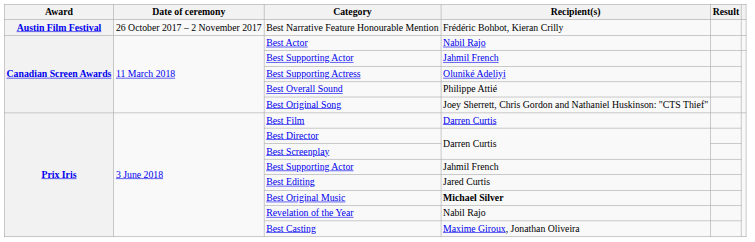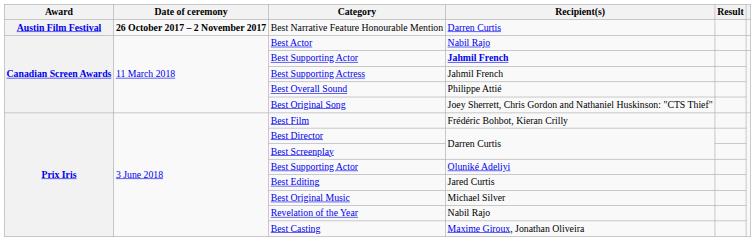 <table class="wikitable plainrowheaders sortable">
 <tr>
 <th scope="col">Award</th>
 <th scope="col">Date of ceremony</th>
 <th scope="col">Category</th>
 <th scope="col">Recipient(s)</th>
 <th scope="col">Result</th>
 <th scope="col" class="unsortable"></th>
 </tr>
 <tr>
 <th scope="row"><a href='#'>Austin Film Festival</a></th>
-<td>26 October 2017 – 2 November 2017</td>
+<td><strong>26 October 2017 – 2 November 2017</strong></td>
 <td>Best Narrative Feature Honourable Mention</td>
-<td>Frédéric Bohbot, Kieran Crilly</td>
+<td><a href='#'>Darren Curtis</a></td>
 <td></td>
 <td></td>
 </tr>
 <tr>
 <th scope="row" rowspan=5><a href='#'>Canadian Screen Awards</a></th>
 <td rowspan="5"><a href='#'>11 March 2018</a></td>
 <td><a href='#'>Best Actor</a></td>
 <td><a href='#'>Nabil Rajo</a></td>
 <td></td>
 <td></td>
 </tr>
 <tr>
 <td><a href='#'>Best Supporting Actor</a></td>
-<td><a href='#'>Jahmil French</a></td>
+<td><strong><a href='#'>Jahmil French</a></strong></td>
 <td></td>
 <td rowspan="4"></td>
 </tr>
 <tr>
 <td><a href='#'>Best Supporting Actress</a></td>
-<td><a href='#'>Oluniké Adeliyi</a></td>
+<td>Jahmil French</td>
 <td></td>
 </tr>
 <tr>
 <td><a href='#'>Best Overall Sound</a></td>
 <td>Philippe Attié</td>
 <td></td>
 </tr>
 <tr>
 <td><a href='#'>Best Original Song</a></td>
 <td>Joey Sherrett, Chris Gordon and Nathaniel Huskinson: "CTS Thief"</td>
 <td></td>
 </tr>
 <tr>
 <th scope="row" rowspan=8><a href='#'>Prix Iris</a></th>
 <td rowspan="8"><a href='#'>3 June 2018</a></td>
 <td><a href='#'>Best Film</a></td>
-<td><a href='#'>Darren Curtis</a></td>
+<td>Frédéric Bohbot, Kieran Crilly</td>
 <td></td>
 <td rowspan="8"></td>
 </tr>
 <tr>
 <td><a href='#'>Best Director</a></td>
 <td rowspan="2">Darren Curtis</td>
 <td></td>
 </tr>
 <tr>
 <td><a href='#'>Best Screenplay</a></td>
 <td></td>
 </tr>
 <tr>
 <td><a href='#'>Best Supporting Actor</a></td>
-<td>Jahmil French</td>
+<td><a href='#'>Oluniké Adeliyi</a></td>
 <td></td>
 </tr>
 <tr>
 <td><a href='#'>Best Editing</a></td>
 <td>Jared Curtis</td>
 <td></td>
 </tr>
 <tr>
 <td><a href='#'>Best Original Music</a></td>
-<td><strong>Michael Silver</strong></td>
+<td>Michael Silver</td>
 <td></td>
 </tr>
 <tr>
 <td><a href='#'>Revelation of the Year</a></td>
 <td>Nabil Rajo</td>
 <td></td>
 </tr>
 <tr>
 <td><a href='#'>Best Casting</a></td>
 <td><a href='#'>Maxime Giroux</a>, Jonathan Oliveira</td>
 <td></td>
 </tr>
 </table>
